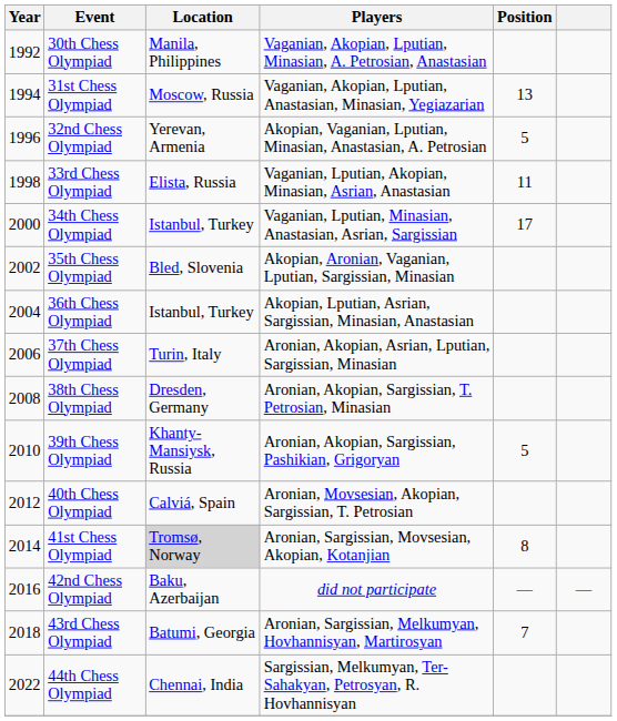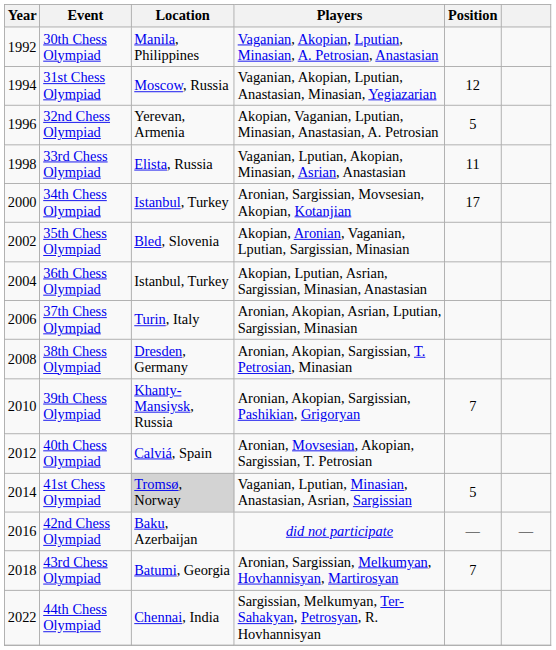 <table class="wikitable sortable">
 <tr>
 <th>Year</th>
 <th>Event</th>
 <th>Location</th>
 <th>Players</th>
 <th>Position</th>
 <th class="unsortable" style="width:3em"></th>
 </tr>
 <tr>
 <td>1992</td>
 <td><a href='#'>30th Chess Olympiad</a></td>
 <td> <a href='#'>Manila</a>, Philippines</td>
 <td><a href='#'>Vaganian</a>, <a href='#'>Akopian</a>, <a href='#'>Lputian</a>, <a href='#'>Minasian</a>, <a href='#'>A. Petrosian</a>, <a href='#'>Anastasian</a></td>
 <td align="center"></td>
 <td align="center"></td>
 </tr>
 <tr>
 <td>1994</td>
 <td><a href='#'>31st Chess Olympiad</a></td>
 <td> <a href='#'>Moscow</a>, Russia</td>
 <td>Vaganian, Akopian, Lputian, Anastasian, Minasian, <a href='#'>Yegiazarian</a></td>
-<td align="center">13</td>
+<td align="center">12</td>
 <td align="center"></td>
 </tr>
 <tr>
 <td>1996</td>
 <td><a href='#'>32nd Chess Olympiad</a></td>
 <td> Yerevan, Armenia</td>
 <td>Akopian, Vaganian, Lputian, Minasian, Anastasian, A. Petrosian</td>
 <td align="center">5</td>
 <td align="center"></td>
 </tr>
 <tr>
 <td>1998</td>
 <td><a href='#'>33rd Chess Olympiad</a></td>
 <td> <a href='#'>Elista</a>, Russia</td>
 <td>Vaganian, Lputian, Akopian, Minasian, <a href='#'>Asrian</a>, Anastasian</td>
 <td align="center">11</td>
 <td align="center"></td>
 </tr>
 <tr>
 <td>2000</td>
 <td><a href='#'>34th Chess Olympiad</a></td>
 <td> <a href='#'>Istanbul</a>, Turkey</td>
-<td>Vaganian, Lputian, <a href='#'>Minasian</a>, Anastasian, Asrian, <a href='#'>Sargissian</a></td>
+<td>Aronian, Sargissian, Movsesian, Akopian, <a href='#'>Kotanjian</a></td>
 <td align="center">17</td>
 <td align="center"></td>
 </tr>
 <tr>
 <td>2002</td>
 <td><a href='#'>35th Chess Olympiad</a></td>
 <td> <a href='#'>Bled</a>, Slovenia</td>
 <td>Akopian, <a href='#'>Aronian</a>, Vaganian, Lputian, Sargissian, Minasian</td>
 <td align="center"></td>
 <td align="center"></td>
 </tr>
 <tr>
 <td>2004</td>
 <td><a href='#'>36th Chess Olympiad</a></td>
 <td> Istanbul, Turkey</td>
 <td>Akopian, Lputian, Asrian, Sargissian, Minasian, Anastasian</td>
 <td align="center"></td>
 <td align="center"></td>
 </tr>
 <tr>
 <td>2006</td>
 <td><a href='#'>37th Chess Olympiad</a></td>
 <td> <a href='#'>Turin</a>, Italy</td>
 <td>Aronian, Akopian, Asrian, Lputian, Sargissian, Minasian</td>
 <td align="center"></td>
 <td align="center"></td>
 </tr>
 <tr>
 <td>2008</td>
 <td><a href='#'>38th Chess Olympiad</a></td>
 <td> <a href='#'>Dresden</a>, Germany</td>
 <td>Aronian, Akopian, Sargissian, <a href='#'>T. Petrosian</a>, Minasian</td>
 <td align="center"></td>
 <td align="center"></td>
 </tr>
 <tr>
 <td>2010</td>
 <td><a href='#'>39th Chess Olympiad</a></td>
 <td> <a href='#'>Khanty-Mansiysk</a>, Russia</td>
 <td>Aronian, Akopian, Sargissian, <a href='#'>Pashikian</a>, <a href='#'>Grigoryan</a></td>
-<td align="center">5</td>
+<td align="center">7</td>
 <td align="center"></td>
 </tr>
 <tr>
 <td>2012</td>
 <td><a href='#'>40th Chess Olympiad</a></td>
 <td> <a href='#'>Calviá</a>, Spain</td>
 <td>Aronian, <a href='#'>Movsesian</a>, Akopian, Sargissian, T. Petrosian</td>
 <td align="center"></td>
 <td align="center"></td>
 </tr>
 <tr>
 <td>2014</td>
 <td><a href='#'>41st Chess Olympiad</a></td>
 <td style="background: lightgrey;"> <a href='#'>Tromsø</a>, Norway</td>
-<td>Aronian, Sargissian, Movsesian, Akopian, <a href='#'>Kotanjian</a></td>
-<td align="center">8</td>
+<td>Vaganian, Lputian, <a href='#'>Minasian</a>, Anastasian, Asrian, <a href='#'>Sargissian</a></td>
+<td align="center">5</td>
 <td align="center"></td>
 </tr>
 <tr>
 <td>2016</td>
 <td><a href='#'>42nd Chess Olympiad</a></td>
 <td> <a href='#'>Baku</a>, Azerbaijan</td>
 <td align="center"><em><a href='#'>did not participate</a></em></td>
 <td align="center">—</td>
 <td align="center">—</td>
 </tr>
 <tr>
 <td>2018</td>
 <td><a href='#'>43rd Chess Olympiad</a></td>
 <td> <a href='#'>Batumi</a>, Georgia</td>
 <td>Aronian, Sargissian, <a href='#'>Melkumyan</a>, <a href='#'>Hovhannisyan</a>, <a href='#'>Martirosyan</a></td>
 <td align="center">7</td>
 <td align="center"></td>
 </tr>
 <tr>
 <td>2022</td>
 <td><a href='#'>44th Chess Olympiad</a></td>
 <td> <a href='#'>Chennai</a>, India</td>
 <td>Sargissian, Melkumyan, <a href='#'>Ter-Sahakyan</a>, <a href='#'>Petrosyan</a>, R. Hovhannisyan</td>
 <td align="center"></td>
 <td align="center"></td>
 </tr>
 <tr>
 </tr>
 </table>
